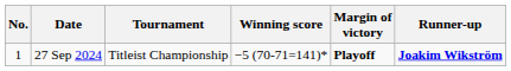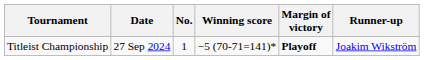 <table class="wikitable" style="font-size:95%;">
 <tr>
+<th>Tournament</th>
+<th>Date</th>
 <th>No.</th>
-<th>Date</th>
-<th>Tournament</th>
 <th>Winning score</th>
 <th>Margin of<br>victory</th>
 <th>Runner-up</th>
 </tr>
 <tr>
+<td>Titleist Championship</td>
+<td align=right>27 Sep <a href='#'>2024</a></td>
 <td align=center>1</td>
-<td align=right>27 Sep <a href='#'>2024</a></td>
-<td>Titleist Championship</td>
 <td>−5 (70-71=141)*</td>
 <td><strong>Playoff</strong></td>
-<td><strong> <a href='#'>Joakim Wikström</a></strong></td>
+<td> <a href='#'>Joakim Wikström</a></td>
 </tr>
 </table>
